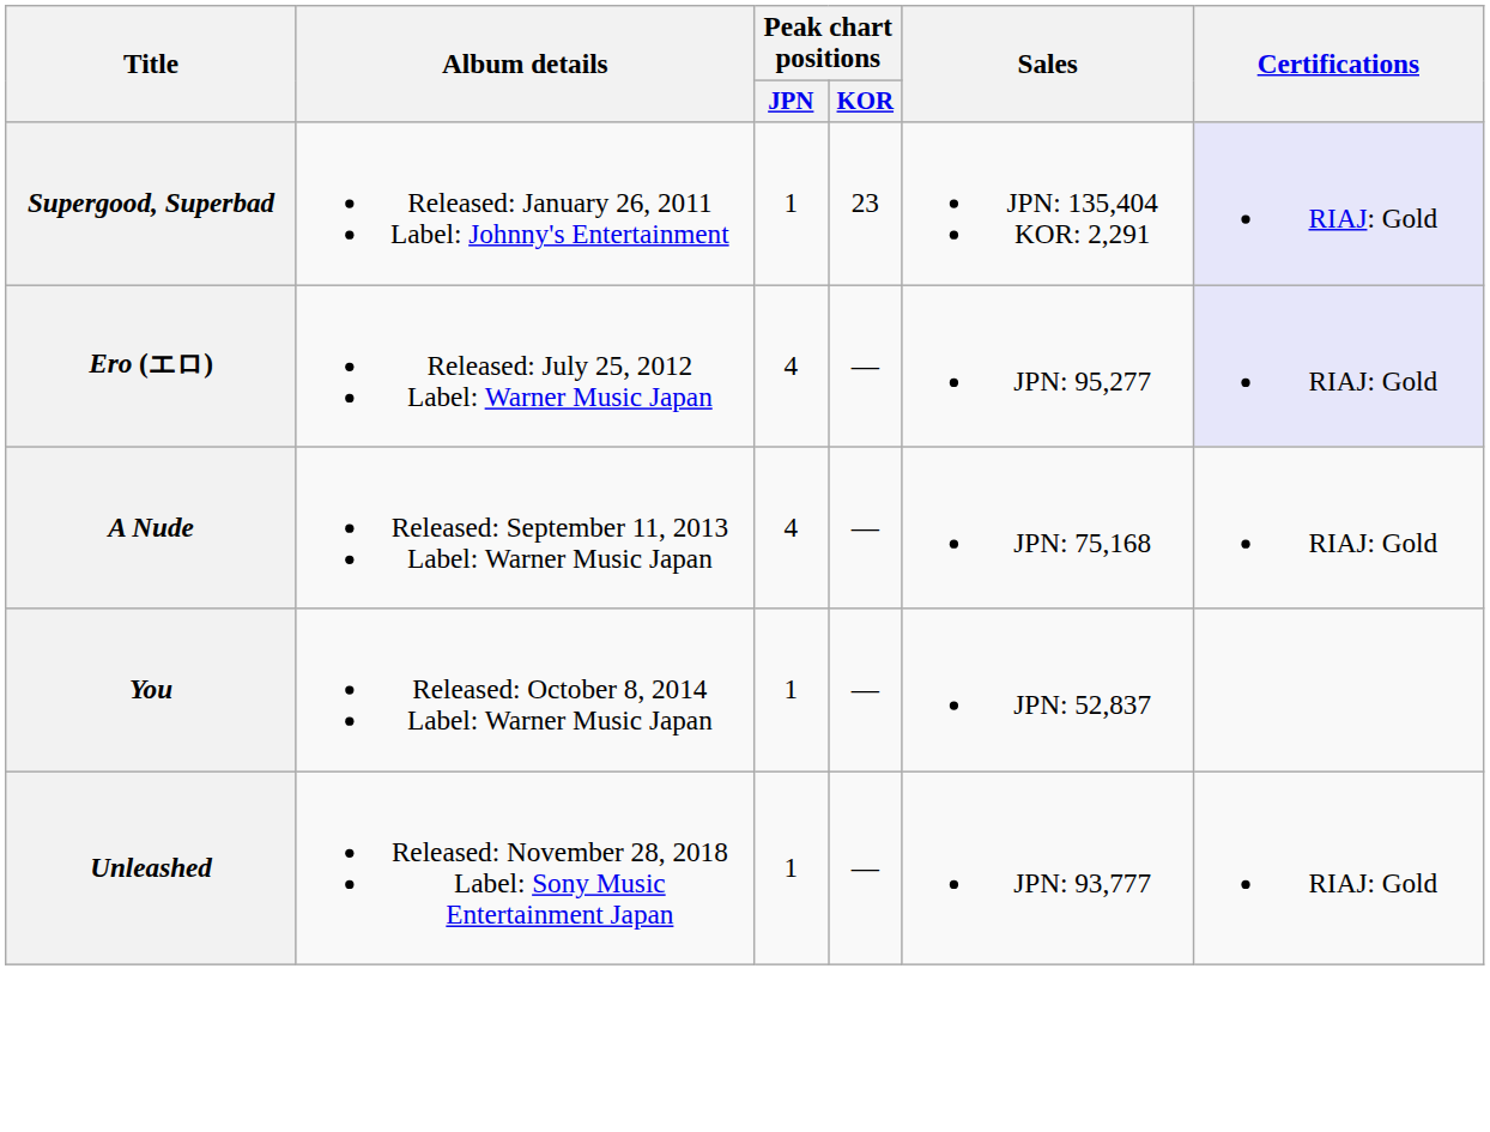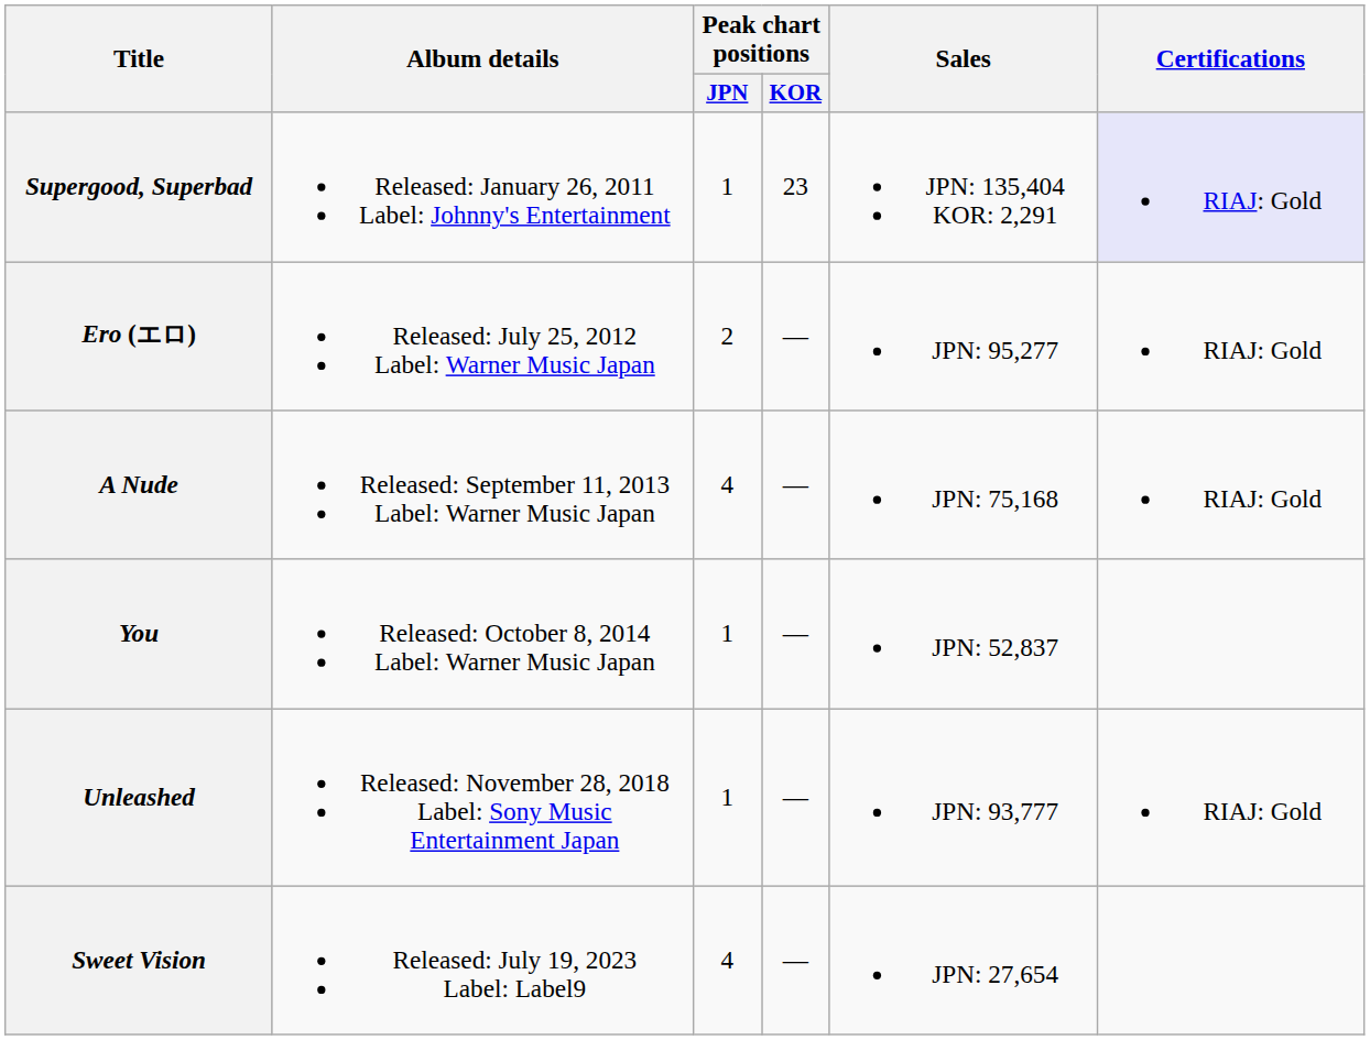 <table class="wikitable plainrowheaders" style="text-align:center;">
 <tr>
 <th rowspan="2" scope="col" style="width:10em;">Title</th>
 <th rowspan="2" scope="col" style="width:16em;">Album details</th>
 <th colspan="2" scope="col">Peak chart positions</th>
 <th rowspan="2" scope="col" style="width:10em;">Sales</th>
 <th rowspan="2" scope="col" style="width:10em;"><a href='#'>Certifications</a></th>
 </tr>
 <tr>
 <th scope="col" style="width:2.5em;font-size:90%;"><a href='#'>JPN</a><br></th>
 <th scope="col" style="width:2.5em;font-size:90%;"><a href='#'>KOR</a><br></th>
 </tr>
 <tr>
 <th scope="row"><em>Supergood, Superbad</em></th>
 <td><br><ul><li>Released: January 26, 2011</li><li>Label: <a href='#'>Johnny's Entertainment</a></li></ul></td>
 <td>1</td>
 <td>23</td>
 <td><br><ul><li>JPN: 135,404</li><li>KOR: 2,291</li></ul></td>
 <td style="background: lavender;"><br><ul><li><a href='#'>RIAJ</a>: Gold</li></ul></td>
 </tr>
 <tr>
 <th scope="row"><em>Ero</em> (エロ)</th>
 <td><br><ul><li>Released: July 25, 2012</li><li>Label: <a href='#'>Warner Music Japan</a></li></ul></td>
-<td>4</td>
+<td>2</td>
 <td>—</td>
 <td><br><ul><li>JPN: 95,277</li></ul></td>
-<td style="background: lavender;"><br><ul><li>RIAJ: Gold</li></ul></td>
+<td><br><ul><li>RIAJ: Gold</li></ul></td>
 </tr>
 <tr>
 <th scope="row"><em>A Nude</em></th>
 <td><br><ul><li>Released: September 11, 2013</li><li>Label: Warner Music Japan</li></ul></td>
 <td>4</td>
 <td>—</td>
 <td><br><ul><li>JPN: 75,168</li></ul></td>
 <td><br><ul><li>RIAJ: Gold</li></ul></td>
 </tr>
 <tr>
 <th scope="row"><em>You</em></th>
 <td><br><ul><li>Released: October 8, 2014</li><li>Label: Warner Music Japan</li></ul></td>
 <td>1</td>
 <td>—</td>
 <td><br><ul><li>JPN: 52,837</li></ul></td>
 <td></td>
 </tr>
 <tr>
 <th scope="row"><em>Unleashed</em></th>
 <td><br><ul><li>Released: November 28, 2018</li><li>Label: <a href='#'>Sony Music Entertainment Japan</a></li></ul></td>
 <td>1</td>
 <td>—</td>
 <td><br><ul><li>JPN: 93,777</li></ul></td>
 <td><br><ul><li>RIAJ: Gold</li></ul></td>
 </tr>
+<tr>
+<th scope="row"><em>Sweet Vision</em></th>
+<td><br><ul><li>Released: July 19, 2023</li><li>Label: Label9</li></ul></td>
+<td>4</td>
+<td>—</td>
+<td><br><ul><li>JPN: 27,654</li></ul></td>
+<td></td>
+</tr>
 </table>
